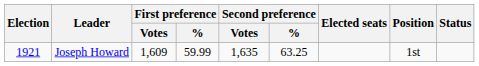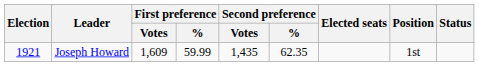 <table class=wikitable style=text-align:center>
 <tr>
 <th rowspan=2>Election</th>
 <th rowspan=2>Leader</th>
 <th colspan=2>First preference</th>
 <th colspan=2>Second preference</th>
 <th rowspan=2>Elected seats</th>
 <th rowspan=2>Position</th>
 <th rowspan=2>Status</th>
 </tr>
 <tr>
 <th>Votes</th>
 <th>%</th>
 <th>Votes</th>
 <th>%</th>
 </tr>
 <tr>
 <td><a href='#'>1921</a></td>
 <td><a href='#'>Joseph Howard</a></td>
 <td>1,609</td>
 <td>59.99</td>
-<td>1,635</td>
-<td>63.25</td>
+<td>1,435</td>
+<td>62.35</td>
 <td></td>
 <td>1st</td>
 <td></td>
 </tr>
 </table>
